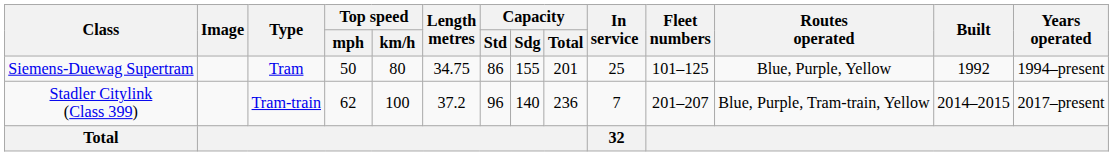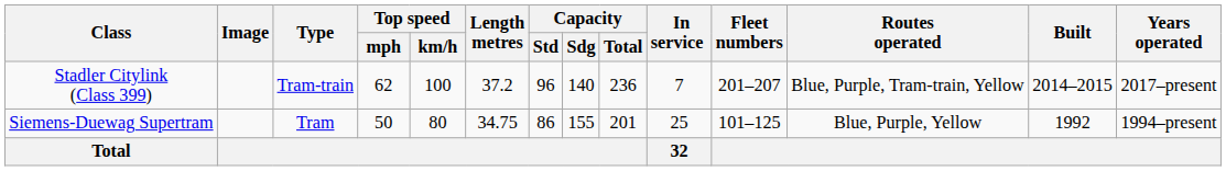 <table class="wikitable" style="text-align:center;">
 <tr>
 <th rowspan="2"> Class </th>
 <th rowspan="2">Image</th>
 <th rowspan="2">Type</th>
 <th colspan="2"> Top speed </th>
 <th rowspan="2">Length<br>metres</th>
 <th colspan="3"> Capacity </th>
 <th rowspan="2"> In<br>service </th>
 <th rowspan="2">Fleet<br>numbers</th>
 <th rowspan="2">Routes<br>operated</th>
 <th rowspan="2">Built</th>
 <th rowspan="2">Years<br>operated</th>
 </tr>
 <tr style="background:#f9f9f9;">
 <th> mph </th>
 <th> km/h </th>
 <th><abbr>Std</abbr></th>
 <th><abbr>Sdg</abbr></th>
 <th>Total</th>
 </tr>
 <tr>
+<td><a href='#'>Stadler Citylink</a><br>(<a href='#'>Class 399</a>)</td>
+<td></td>
+<td><a href='#'>Tram-train</a></td>
+<td>62</td>
+<td>100</td>
+<td>37.2</td>
+<td>96</td>
+<td>140</td>
+<td>236</td>
+<td>7</td>
+<td>201–207</td>
+<td>Blue, Purple, Tram-train, Yellow</td>
+<td>2014–2015</td>
+<td>2017–present</td>
+</tr>
+<tr>
 <td><a href='#'>Siemens-Duewag Supertram</a></td>
 <td></td>
 <td><a href='#'>Tram</a></td>
 <td>50</td>
 <td>80</td>
 <td>34.75</td>
 <td>86</td>
 <td>155</td>
 <td>201</td>
 <td>25</td>
 <td>101–125</td>
 <td>Blue, Purple, Yellow</td>
 <td>1992</td>
 <td>1994–present</td>
 </tr>
 <tr>
-<td><a href='#'>Stadler Citylink</a><br>(<a href='#'>Class 399</a>)</td>
-<td></td>
-<td><a href='#'>Tram-train</a></td>
-<td>62</td>
-<td>100</td>
-<td>37.2</td>
-<td>96</td>
-<td>140</td>
-<td>236</td>
-<td>7</td>
-<td>201–207</td>
-<td>Blue, Purple, Tram-train, Yellow</td>
-<td>2014–2015</td>
-<td>2017–present</td>
-</tr>
-<tr>
 <th>Total</th>
 <th colspan="8"></th>
 <th>32</th>
 <th colspan="4"></th>
 </tr>
 </table>
